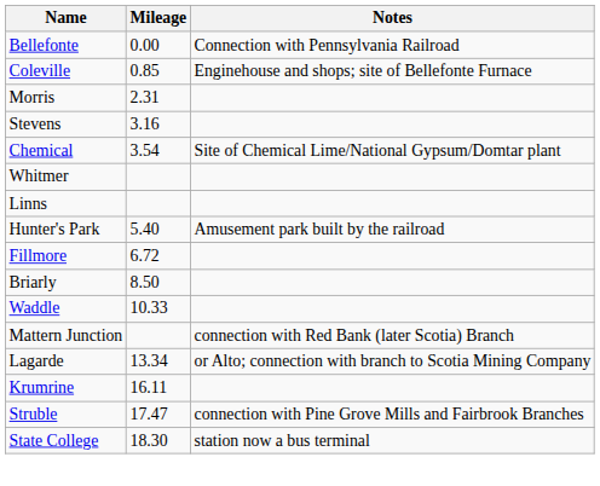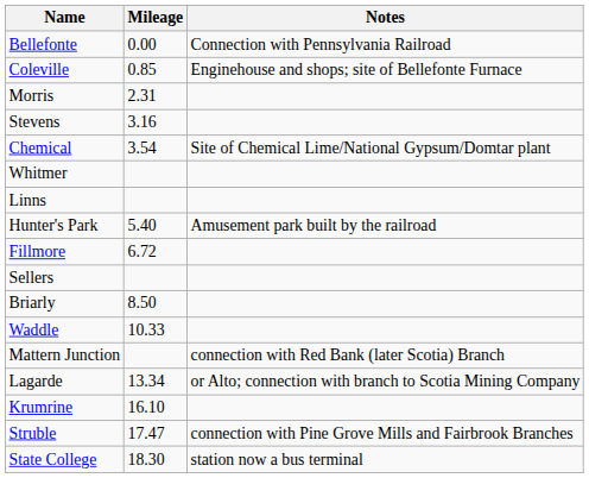 <table class="wikitable">
 <tr>
 <th>Name</th>
 <th>Mileage</th>
 <th>Notes</th>
 </tr>
 <tr>
 <td><a href='#'>Bellefonte</a></td>
 <td>0.00</td>
 <td>Connection with Pennsylvania Railroad</td>
 </tr>
 <tr>
 <td><a href='#'>Coleville</a></td>
 <td>0.85</td>
 <td>Enginehouse and shops; site of Bellefonte Furnace</td>
 </tr>
 <tr>
 <td>Morris</td>
 <td>2.31</td>
 <td></td>
 </tr>
 <tr>
 <td>Stevens</td>
 <td>3.16</td>
 <td></td>
 </tr>
 <tr>
 <td><a href='#'>Chemical</a></td>
 <td>3.54</td>
 <td>Site of Chemical Lime/National Gypsum/Domtar plant</td>
 </tr>
 <tr>
 <td>Whitmer</td>
 <td></td>
 <td></td>
 </tr>
 <tr>
 <td>Linns</td>
 <td></td>
 <td></td>
 </tr>
 <tr>
 <td>Hunter's Park</td>
 <td>5.40</td>
 <td>Amusement park built by the railroad</td>
 </tr>
 <tr>
 <td><a href='#'>Fillmore</a></td>
 <td>6.72</td>
 <td></td>
 </tr>
 <tr>
+<td>Sellers</td>
+<td></td>
+<td></td>
+</tr>
+<tr>
 <td>Briarly</td>
 <td>8.50</td>
 <td></td>
 </tr>
 <tr>
 <td><a href='#'>Waddle</a></td>
 <td>10.33</td>
 <td></td>
 </tr>
 <tr>
 <td>Mattern Junction</td>
 <td></td>
 <td>connection with Red Bank (later Scotia) Branch</td>
 </tr>
 <tr>
 <td>Lagarde</td>
 <td>13.34</td>
 <td>or Alto; connection with branch to Scotia Mining Company</td>
 </tr>
 <tr>
 <td><a href='#'>Krumrine</a></td>
-<td>16.11</td>
+<td>16.10</td>
 <td></td>
 </tr>
 <tr>
 <td><a href='#'>Struble</a></td>
 <td>17.47</td>
 <td>connection with Pine Grove Mills and Fairbrook Branches</td>
 </tr>
 <tr>
 <td><a href='#'>State College</a></td>
 <td>18.30</td>
 <td>station now a bus terminal</td>
 </tr>
 </table>
